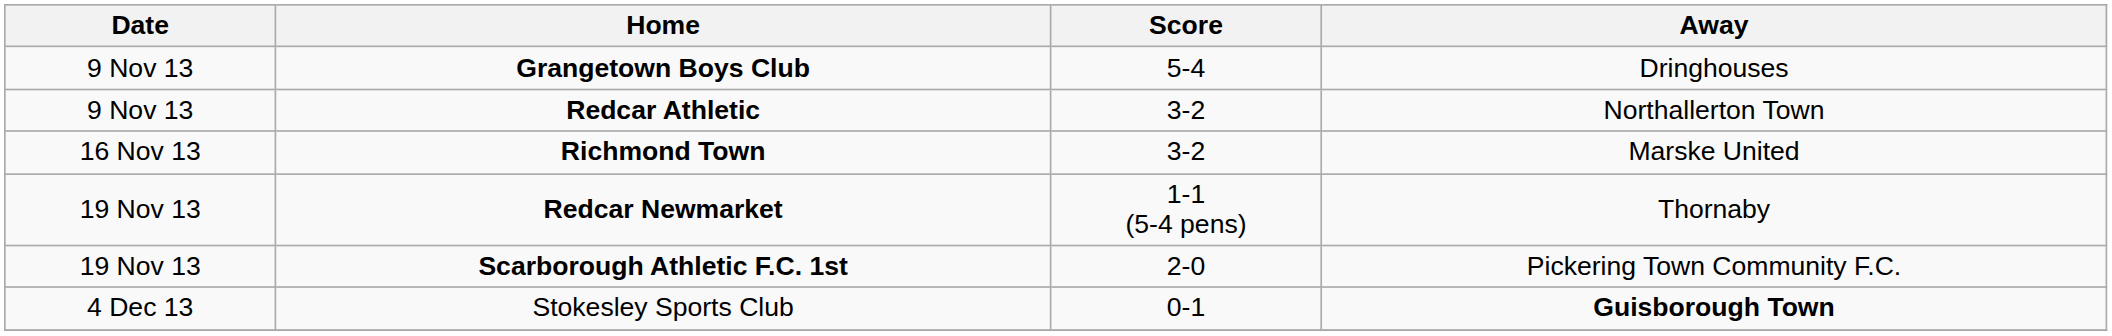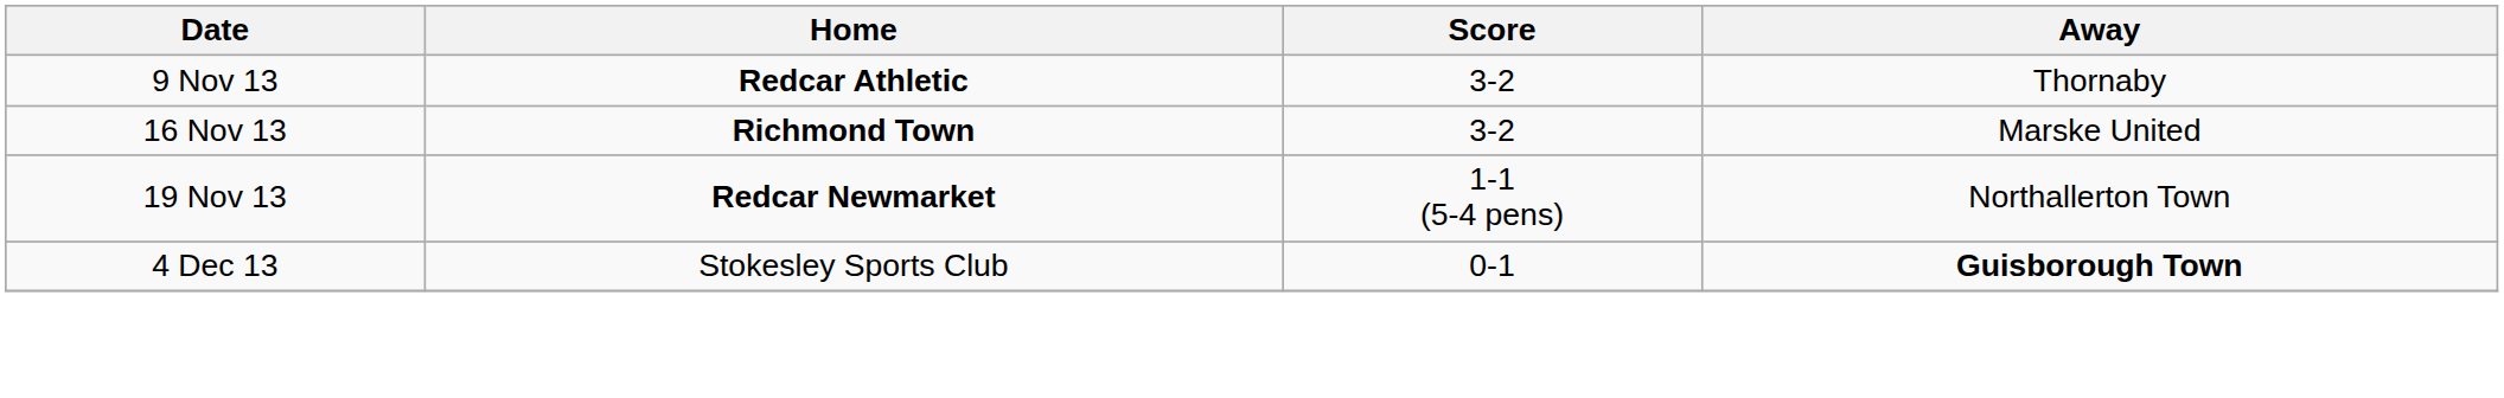 <table class="wikitable " style="text-align:center; width:80%;">
 <tr>
 <th>Date</th>
 <th>Home</th>
 <th>Score</th>
 <th>Away</th>
 </tr>
 <tr>
 <td>9 Nov 13</td>
-<td><strong>Grangetown Boys Club</strong></td>
-<td>5-4</td>
-<td>Dringhouses</td>
-</tr>
-<tr>
-<td>9 Nov 13</td>
 <td><strong>Redcar Athletic</strong></td>
 <td>3-2</td>
-<td>Northallerton Town</td>
+<td>Thornaby</td>
 </tr>
 <tr>
 <td>16 Nov 13</td>
 <td><strong>Richmond Town</strong></td>
 <td>3-2</td>
 <td>Marske United</td>
 </tr>
 <tr>
 <td>19 Nov 13</td>
 <td><strong>Redcar Newmarket</strong></td>
 <td>1-1<br>(5-4 pens)</td>
-<td>Thornaby</td>
-</tr>
-<tr>
-<td>19 Nov 13</td>
-<td><strong>Scarborough Athletic F.C. 1st</strong></td>
-<td>2-0</td>
-<td>Pickering Town Community F.C.</td>
+<td>Northallerton Town</td>
 </tr>
 <tr>
 <td>4 Dec 13</td>
 <td>Stokesley Sports Club</td>
 <td>0-1</td>
 <td><strong>Guisborough Town</strong></td>
 </tr>
 <tr>
 </tr>
 </table>
